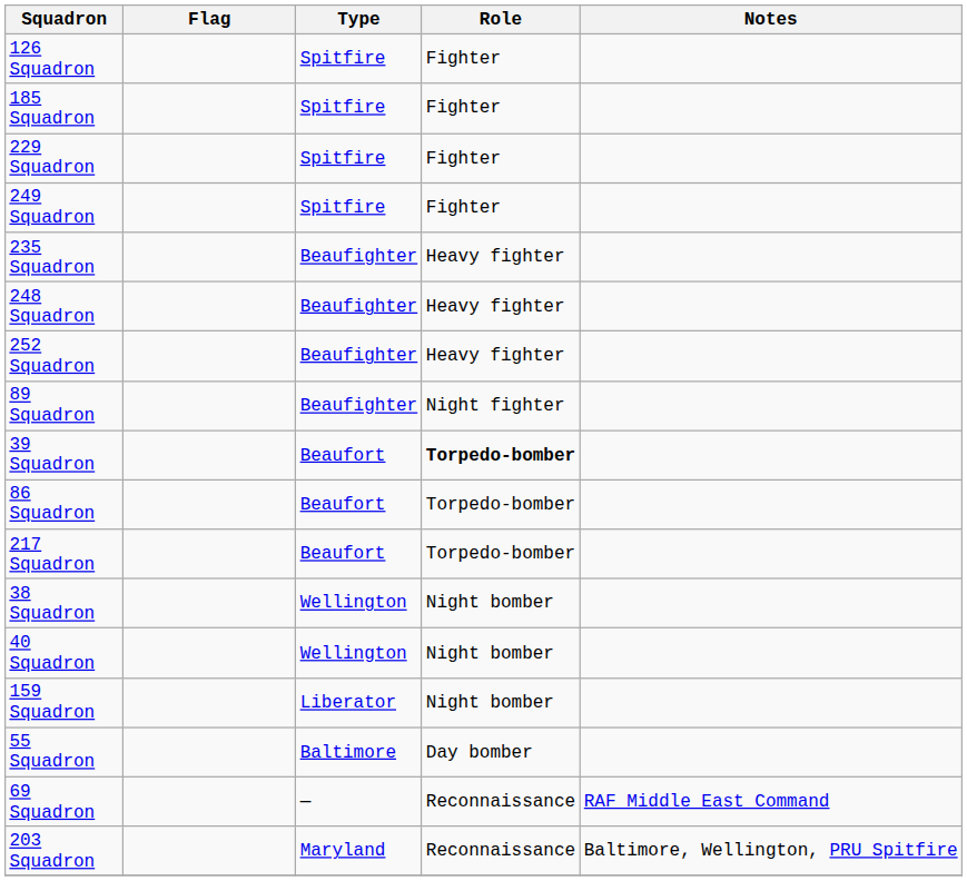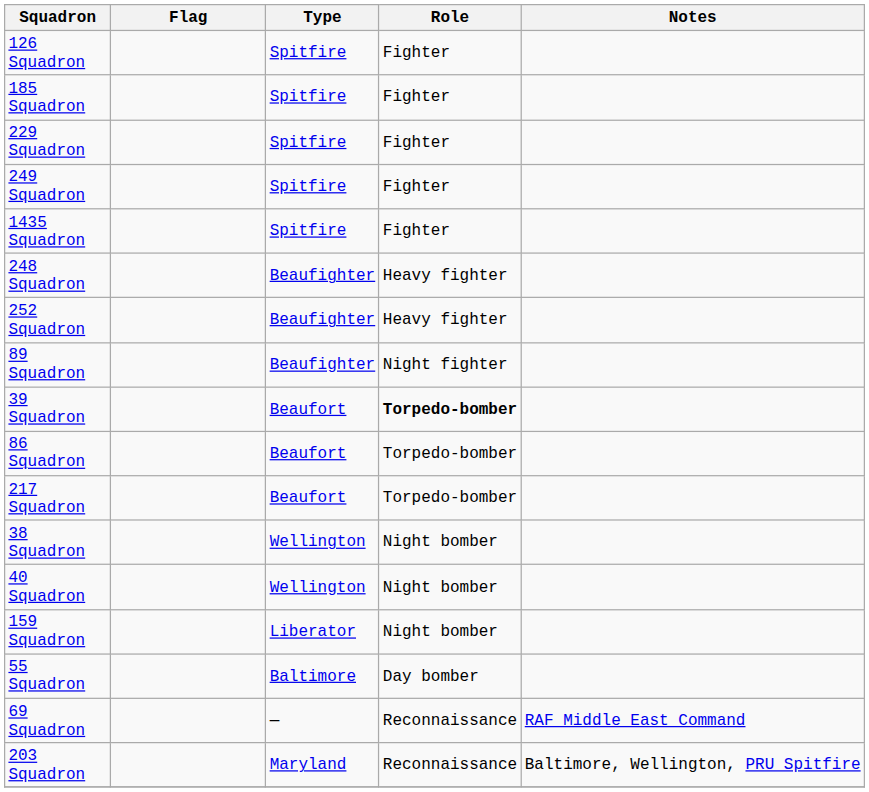 <table class="wikitable sortable">
 <tr>
 <th scope="col" width="80px">Squadron</th>
 <th scope="col" width="120px">Flag</th>
 <th scope="col" width="80px">Type</th>
 <th scope="col" width="80px">Role</th>
 <th>Notes</th>
 </tr>
 <tr>
 <td><a href='#'>126 Squadron</a></td>
 <td></td>
 <td><a href='#'>Spitfire</a></td>
 <td>Fighter</td>
 <td></td>
 </tr>
 <tr>
 <td><a href='#'>185 Squadron</a></td>
 <td></td>
 <td><a href='#'>Spitfire</a></td>
 <td>Fighter</td>
 <td></td>
 </tr>
 <tr>
 <td><a href='#'>229 Squadron</a></td>
 <td></td>
 <td><a href='#'>Spitfire</a></td>
 <td>Fighter</td>
 <td></td>
 </tr>
 <tr>
 <td><a href='#'>249 Squadron</a></td>
 <td></td>
 <td><a href='#'>Spitfire</a></td>
 <td>Fighter</td>
 <td></td>
 </tr>
 <tr>
-<td><a href='#'>235 Squadron</a></td>
+<td><a href='#'>1435 Squadron</a></td>
 <td></td>
-<td><a href='#'>Beaufighter</a></td>
-<td>Heavy fighter</td>
+<td><a href='#'>Spitfire</a></td>
+<td>Fighter</td>
 <td></td>
 </tr>
 <tr>
 <td><a href='#'>248 Squadron</a></td>
 <td></td>
 <td><a href='#'>Beaufighter</a></td>
 <td>Heavy fighter</td>
 <td></td>
 </tr>
 <tr>
 <td><a href='#'>252 Squadron</a></td>
 <td></td>
 <td><a href='#'>Beaufighter</a></td>
 <td>Heavy fighter</td>
 <td></td>
 </tr>
 <tr>
 <td><a href='#'>89 Squadron</a></td>
 <td></td>
 <td><a href='#'>Beaufighter</a></td>
 <td>Night fighter</td>
 <td></td>
 </tr>
 <tr>
 <td><a href='#'>39 Squadron</a></td>
 <td></td>
 <td><a href='#'>Beaufort</a></td>
 <td><strong>Torpedo-bomber</strong></td>
 <td></td>
 </tr>
 <tr>
 <td><a href='#'>86 Squadron</a></td>
 <td></td>
 <td><a href='#'>Beaufort</a></td>
 <td>Torpedo-bomber</td>
 <td></td>
 </tr>
 <tr>
 <td><a href='#'>217 Squadron</a></td>
 <td></td>
 <td><a href='#'>Beaufort</a></td>
 <td>Torpedo-bomber</td>
 <td></td>
 </tr>
 <tr>
 <td><a href='#'>38 Squadron</a></td>
 <td></td>
 <td><a href='#'>Wellington</a></td>
 <td>Night bomber</td>
 <td></td>
 </tr>
 <tr>
 <td><a href='#'>40 Squadron</a></td>
 <td></td>
 <td><a href='#'>Wellington</a></td>
 <td>Night bomber</td>
 <td></td>
 </tr>
 <tr>
 <td><a href='#'>159 Squadron</a></td>
 <td></td>
 <td><a href='#'>Liberator</a></td>
 <td>Night bomber</td>
 <td></td>
 </tr>
 <tr>
 <td><a href='#'>55 Squadron</a></td>
 <td></td>
 <td><a href='#'>Baltimore</a></td>
 <td>Day bomber</td>
 <td></td>
 </tr>
 <tr>
 <td><a href='#'>69 Squadron</a></td>
 <td></td>
 <td>—</td>
 <td>Reconnaissance</td>
 <td><a href='#'>RAF Middle East Command</a></td>
 </tr>
 <tr>
 <td><a href='#'>203 Squadron</a></td>
 <td></td>
 <td><a href='#'>Maryland</a></td>
 <td>Reconnaissance</td>
 <td>Baltimore, Wellington, <a href='#'>PRU Spitfire</a></td>
 </tr>
 <tr>
 </tr>
 </table>
